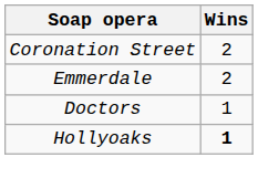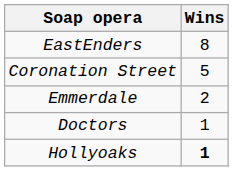 <table class="wikitable" style="text-align: center;">
 <tr>
 <th scope="col">Soap opera</th>
 <th scope="col">Wins</th>
 </tr>
 <tr>
+<td><em>EastEnders</em></td>
+<td>8</td>
+</tr>
+<tr>
 <td><em>Coronation Street</em></td>
-<td>2</td>
+<td>5</td>
 </tr>
 <tr>
 <td><em>Emmerdale</em></td>
 <td>2</td>
 </tr>
 <tr>
 <td><em>Doctors</em></td>
 <td>1</td>
 </tr>
 <tr>
 <td><em>Hollyoaks</em></td>
 <td><strong>1</strong></td>
 </tr>
 </table>
